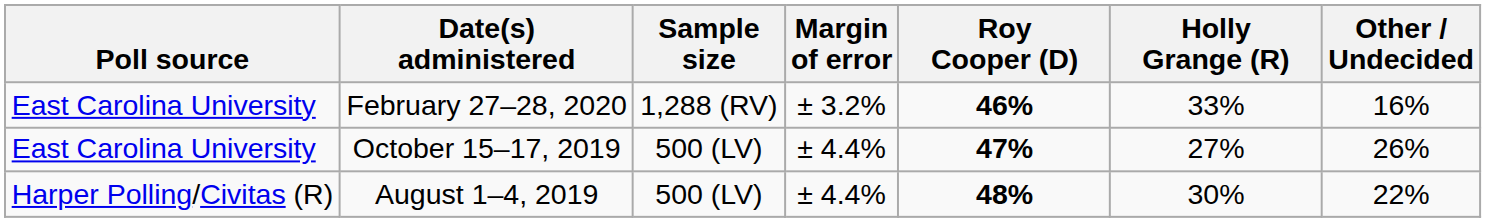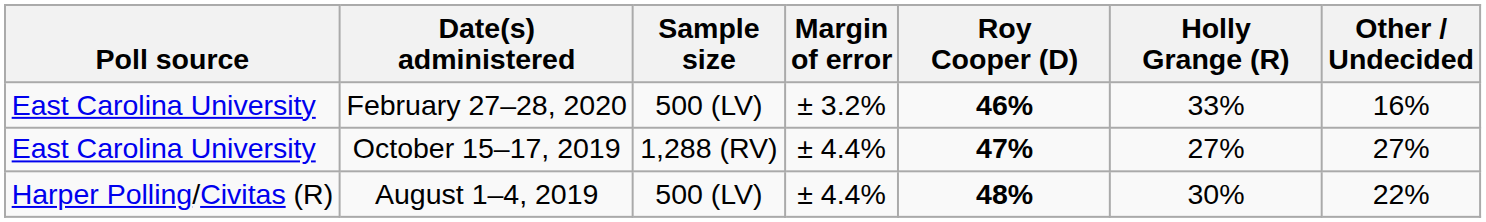 <table class="wikitable" style="font-size:90%;text-align:center;">
 <tr valign=bottom>
 <th>Poll source</th>
 <th>Date(s)<br>administered</th>
 <th>Sample<br>size</th>
 <th>Margin<br>of error</th>
 <th style="width:100px;">Roy<br>Cooper (D)</th>
 <th style="width:100px;">Holly<br>Grange (R)</th>
 <th>Other /<br>Undecided</th>
 </tr>
 <tr>
 <td style="text-align:left;"><a href='#'>East Carolina University</a></td>
 <td>February 27–28, 2020</td>
-<td>1,288 (RV)</td>
+<td>500 (LV)</td>
 <td>± 3.2%</td>
 <td><strong>46%</strong></td>
 <td>33%</td>
 <td>16%</td>
 </tr>
 <tr>
 <td style="text-align:left;"><a href='#'>East Carolina University</a></td>
 <td>October 15–17, 2019</td>
-<td>500 (LV)</td>
+<td>1,288 (RV)</td>
 <td>± 4.4%</td>
 <td><strong>47%</strong></td>
 <td>27%</td>
-<td>26%</td>
+<td>27%</td>
 </tr>
 <tr>
 <td style="text-align:left;"><a href='#'>Harper Polling</a>/<a href='#'>Civitas</a> (R)</td>
 <td>August 1–4, 2019</td>
 <td>500 (LV)</td>
 <td>± 4.4%</td>
 <td><strong>48%</strong></td>
 <td>30%</td>
 <td>22%</td>
 </tr>
 </table>
